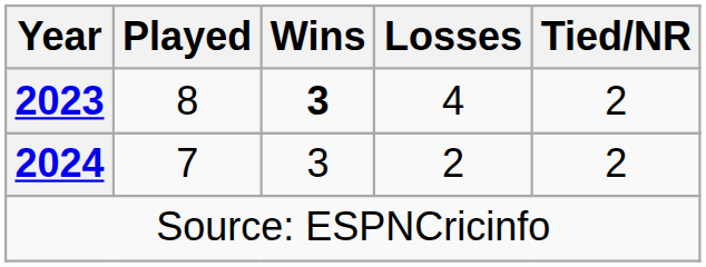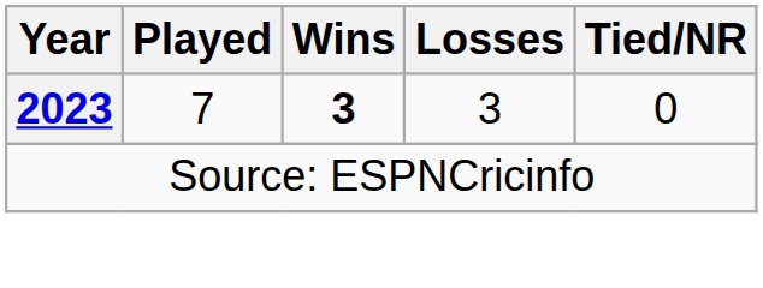 <table class="wikitable" style="text-align:center;">
 <tr>
 <th>Year</th>
 <th>Played</th>
 <th>Wins</th>
 <th>Losses</th>
 <th>Tied/NR</th>
 </tr>
 <tr>
 <th><a href='#'>2023</a></th>
-<td>8</td>
+<td>7</td>
 <td><strong>3</strong></td>
-<td>4</td>
-<td>2</td>
+<td>3</td>
+<td>0</td>
 </tr>
 <tr>
-</tr>
-<tr>
-<th><a href='#'>2024</a></th>
-<td>7</td>
-<td>3</td>
-<td>2</td>
-<td>2</td>
 </tr>
 <tr>
 <td colspan="5">Source: ESPNCricinfo</td>
 </tr>
 </table>
